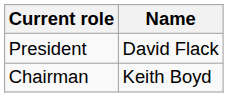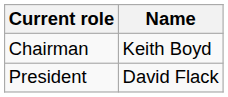 <table class="wikitable">
 <tr>
 <th>Current role</th>
 <th>Name</th>
 </tr>
 <tr>
+<td>Chairman</td>
+<td>Keith Boyd</td>
+</tr>
+<tr>
 <td>President</td>
 <td>David Flack</td>
 </tr>
-<tr>
-<td>Chairman</td>
-<td>Keith Boyd</td>
-</tr>
 </table>
